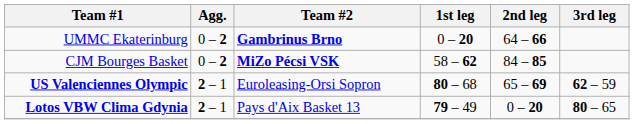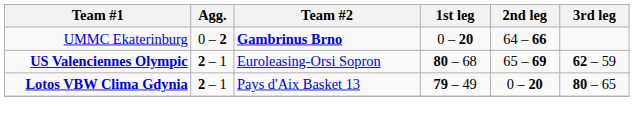 <table class=wikitable style="text-align:center">
 <tr>
 <th width=200>Team #1</th>
 <th width=40>Agg.</th>
 <th width=200>Team #2</th>
 <th width=70>1st leg</th>
 <th width=70>2nd leg</th>
 <th width=70>3rd leg</th>
 </tr>
 <tr>
 <td align=right><a href='#'>UMMC Ekaterinburg</a> </td>
 <td>0 – <strong>2</strong></td>
 <td align=left> <strong><a href='#'>Gambrinus Brno</a></strong></td>
 <td>0 – <strong>20</strong></td>
 <td>64 – <strong>66</strong></td>
-<td></td>
-</tr>
-<tr>
-<td align=right><a href='#'>CJM Bourges Basket</a> </td>
-<td>0 – <strong>2</strong></td>
-<td align=left> <strong><a href='#'>MiZo Pécsi VSK</a></strong></td>
-<td>58 – <strong>62</strong></td>
-<td>84 – <strong>85</strong></td>
 <td></td>
 </tr>
 <tr>
 <td align=right><strong><a href='#'>US Valenciennes Olympic</a></strong> </td>
 <td><strong>2</strong> – 1</td>
 <td align=left> <a href='#'>Euroleasing-Orsi Sopron</a></td>
 <td><strong>80</strong> – 68</td>
 <td>65 – <strong>69</strong></td>
 <td><strong>62</strong> – 59</td>
 </tr>
 <tr>
 <td align=right><strong><a href='#'>Lotos VBW Clima Gdynia</a></strong> </td>
 <td><strong>2</strong> – 1</td>
 <td align=left> <a href='#'>Pays d'Aix Basket 13</a></td>
 <td><strong>79</strong> – 49</td>
 <td>0 – <strong>20</strong></td>
 <td><strong>80</strong> – 65</td>
 </tr>
 <tr>
 </tr>
 </table>
